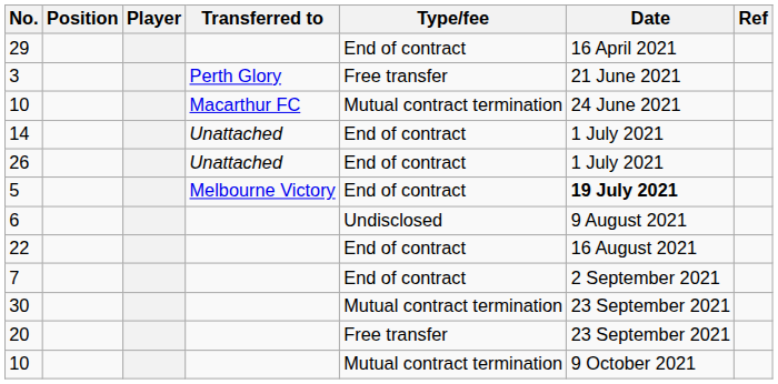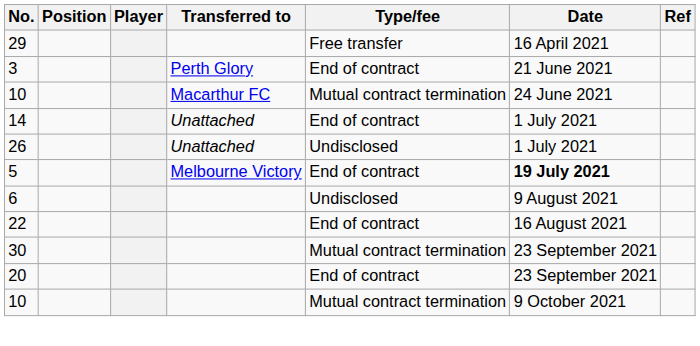 <table class="wikitable plainrowheaders sortable" style="text-align:center; text-align:left">
 <tr>
 <th scope="col">No.</th>
 <th scope="col">Position</th>
 <th scope="col">Player</th>
 <th scope="col">Transferred to</th>
 <th scope="col">Type/fee</th>
 <th scope="col">Date</th>
 <th scope="col" class="unsortable">Ref</th>
 </tr>
 <tr>
 <td>29</td>
 <td></td>
 <th scope="row"></th>
 <td></td>
-<td>End of contract</td>
+<td>Free transfer</td>
 <td>16 April 2021</td>
 <td></td>
 </tr>
 <tr>
 <td>3</td>
 <td></td>
 <th scope="row"></th>
 <td><a href='#'>Perth Glory</a></td>
-<td>Free transfer</td>
+<td>End of contract</td>
 <td>21 June 2021</td>
 <td></td>
 </tr>
 <tr>
 <td>10</td>
 <td></td>
 <th scope="row"></th>
 <td><a href='#'>Macarthur FC</a></td>
 <td>Mutual contract termination</td>
 <td>24 June 2021</td>
 <td></td>
 </tr>
 <tr>
 <td>14</td>
 <td></td>
 <th scope="row"></th>
 <td><em>Unattached</em></td>
 <td>End of contract</td>
 <td>1 July 2021</td>
 <td></td>
 </tr>
 <tr>
 <td>26</td>
 <td></td>
 <th scope="row"></th>
 <td><em>Unattached</em></td>
-<td>End of contract</td>
+<td>Undisclosed</td>
 <td>1 July 2021</td>
 <td></td>
 </tr>
 <tr>
 <td>5</td>
 <td></td>
 <th scope="row"></th>
 <td><a href='#'>Melbourne Victory</a></td>
 <td>End of contract</td>
 <td><strong>19 July 2021</strong></td>
 <td></td>
 </tr>
 <tr>
 <td>6</td>
 <td></td>
 <th scope="row"></th>
 <td></td>
 <td>Undisclosed</td>
 <td>9 August 2021</td>
 <td></td>
 </tr>
 <tr>
 <td>22</td>
 <td></td>
 <th scope="row"></th>
 <td></td>
 <td>End of contract</td>
 <td>16 August 2021</td>
 <td></td>
 </tr>
 <tr>
-<td>7</td>
-<td></td>
-<th scope="row"></th>
-<td></td>
-<td>End of contract</td>
-<td>2 September 2021</td>
-<td></td>
-</tr>
-<tr>
 <td>30</td>
 <td></td>
 <th scope="row"></th>
 <td></td>
 <td>Mutual contract termination</td>
 <td>23 September 2021</td>
 <td></td>
 </tr>
 <tr>
 <td>20</td>
 <td></td>
 <th scope="row"></th>
 <td></td>
-<td>Free transfer</td>
+<td>End of contract</td>
 <td>23 September 2021</td>
 <td></td>
 </tr>
 <tr>
 <td>10</td>
 <td></td>
 <th scope="row"></th>
 <td></td>
 <td>Mutual contract termination</td>
 <td>9 October 2021</td>
 <td></td>
 </tr>
 </table>
